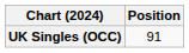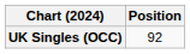 <table class="wikitable plainrowheaders" style="text-align:center">
 <tr>
 <th>Chart (2024)</th>
 <th>Position</th>
 </tr>
 <tr>
 <th scope="row">UK Singles (OCC)</th>
-<td style="text-align:center;">91</td>
+<td style="text-align:center;">92</td>
 </tr>
 </table>
